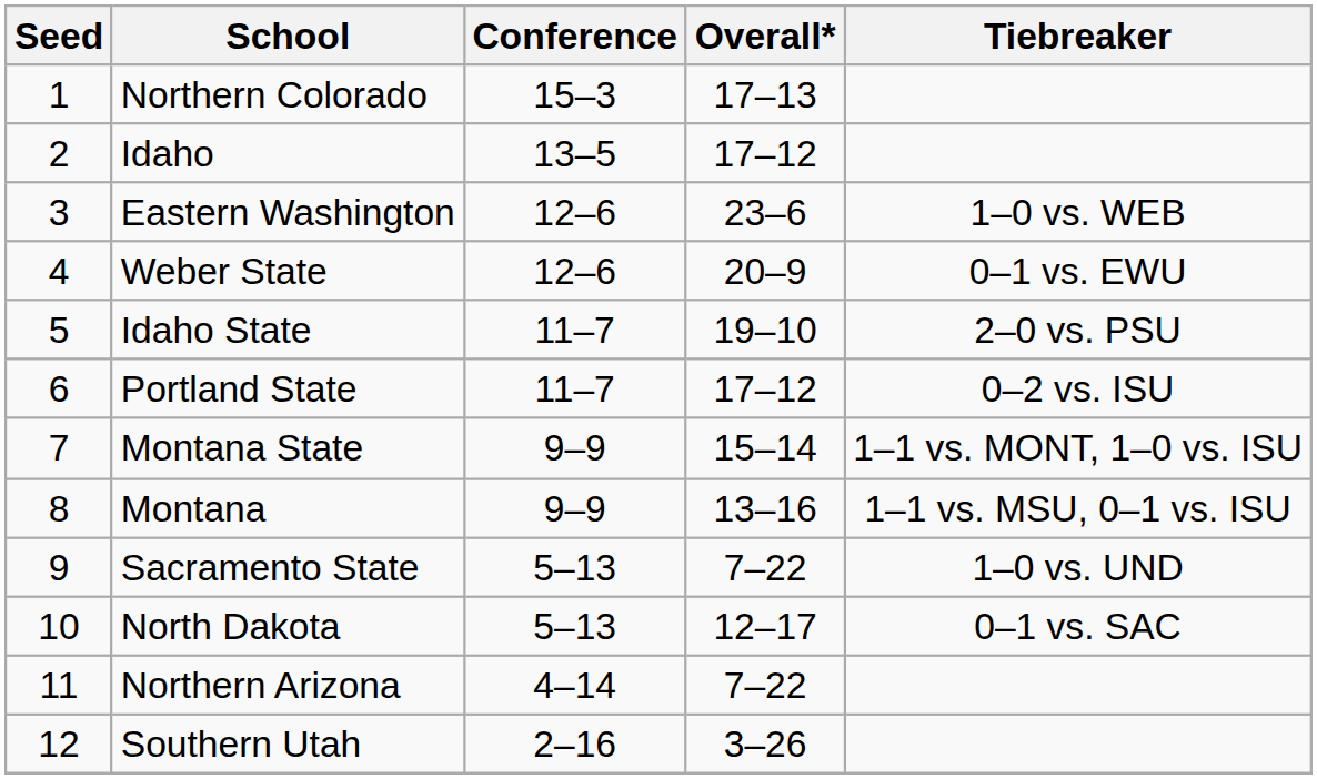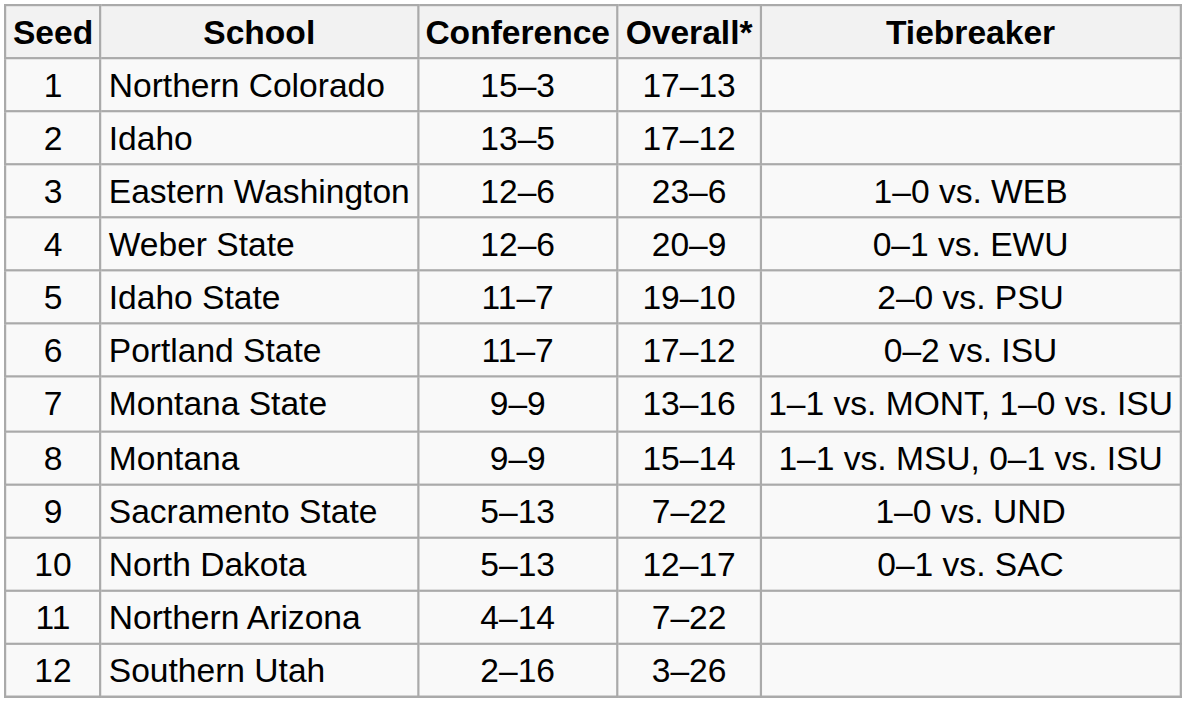 <table class="wikitable" style="white-space:nowrap; font-size:95%;text-align:center">
 <tr>
 <th>Seed</th>
 <th>School</th>
 <th>Conference</th>
 <th>Overall*</th>
 <th>Tiebreaker</th>
 </tr>
 <tr>
 <td>1</td>
 <td align=left>Northern Colorado</td>
 <td>15–3</td>
 <td>17–13</td>
 <td></td>
 </tr>
 <tr>
 <td>2</td>
 <td align=left>Idaho</td>
 <td>13–5</td>
 <td>17–12</td>
 <td></td>
 </tr>
 <tr>
 <td>3</td>
 <td align=left>Eastern Washington</td>
 <td>12–6</td>
 <td>23–6</td>
 <td>1–0 vs. WEB</td>
 </tr>
 <tr>
 <td>4</td>
 <td align=left>Weber State</td>
 <td>12–6</td>
 <td>20–9</td>
 <td>0–1 vs. EWU</td>
 </tr>
 <tr>
 <td>5</td>
 <td align=left>Idaho State</td>
 <td>11–7</td>
 <td>19–10</td>
 <td>2–0 vs. PSU</td>
 </tr>
 <tr>
 <td>6</td>
 <td align=left>Portland State</td>
 <td>11–7</td>
 <td>17–12</td>
 <td>0–2 vs. ISU</td>
 </tr>
 <tr>
 <td>7</td>
 <td align=left>Montana State</td>
 <td>9–9</td>
-<td>15–14</td>
+<td>13–16</td>
 <td>1–1 vs. MONT, 1–0 vs. ISU</td>
 </tr>
 <tr>
 <td>8</td>
 <td align=left>Montana</td>
 <td>9–9</td>
-<td>13–16</td>
+<td>15–14</td>
 <td>1–1 vs. MSU, 0–1 vs. ISU</td>
 </tr>
 <tr>
 <td>9</td>
 <td align=left>Sacramento State</td>
 <td>5–13</td>
 <td>7–22</td>
 <td>1–0 vs. UND</td>
 </tr>
 <tr>
 <td>10</td>
 <td align=left>North Dakota</td>
 <td>5–13</td>
 <td>12–17</td>
 <td>0–1 vs. SAC</td>
 </tr>
 <tr>
 <td>11</td>
 <td align=left>Northern Arizona</td>
 <td>4–14</td>
 <td>7–22</td>
 <td></td>
 </tr>
 <tr>
 <td>12</td>
 <td align=left>Southern Utah</td>
 <td>2–16</td>
 <td>3–26</td>
 <td></td>
 </tr>
 <tr>
 </tr>
 </table>
